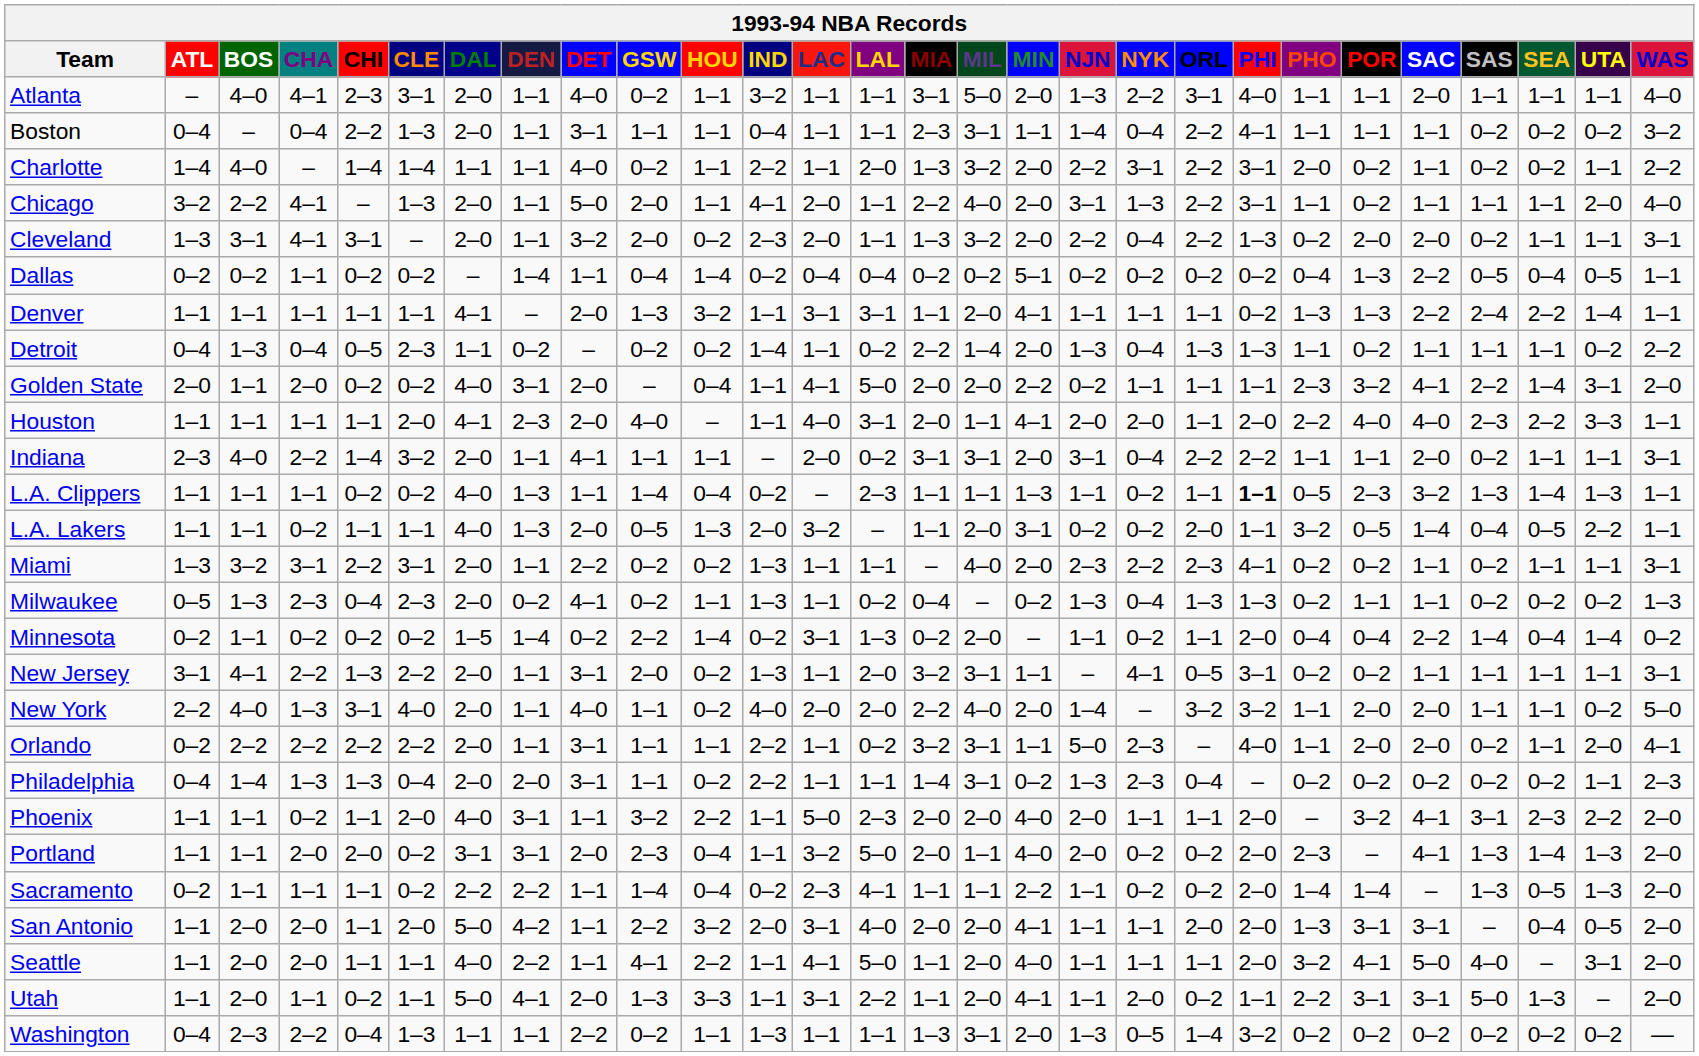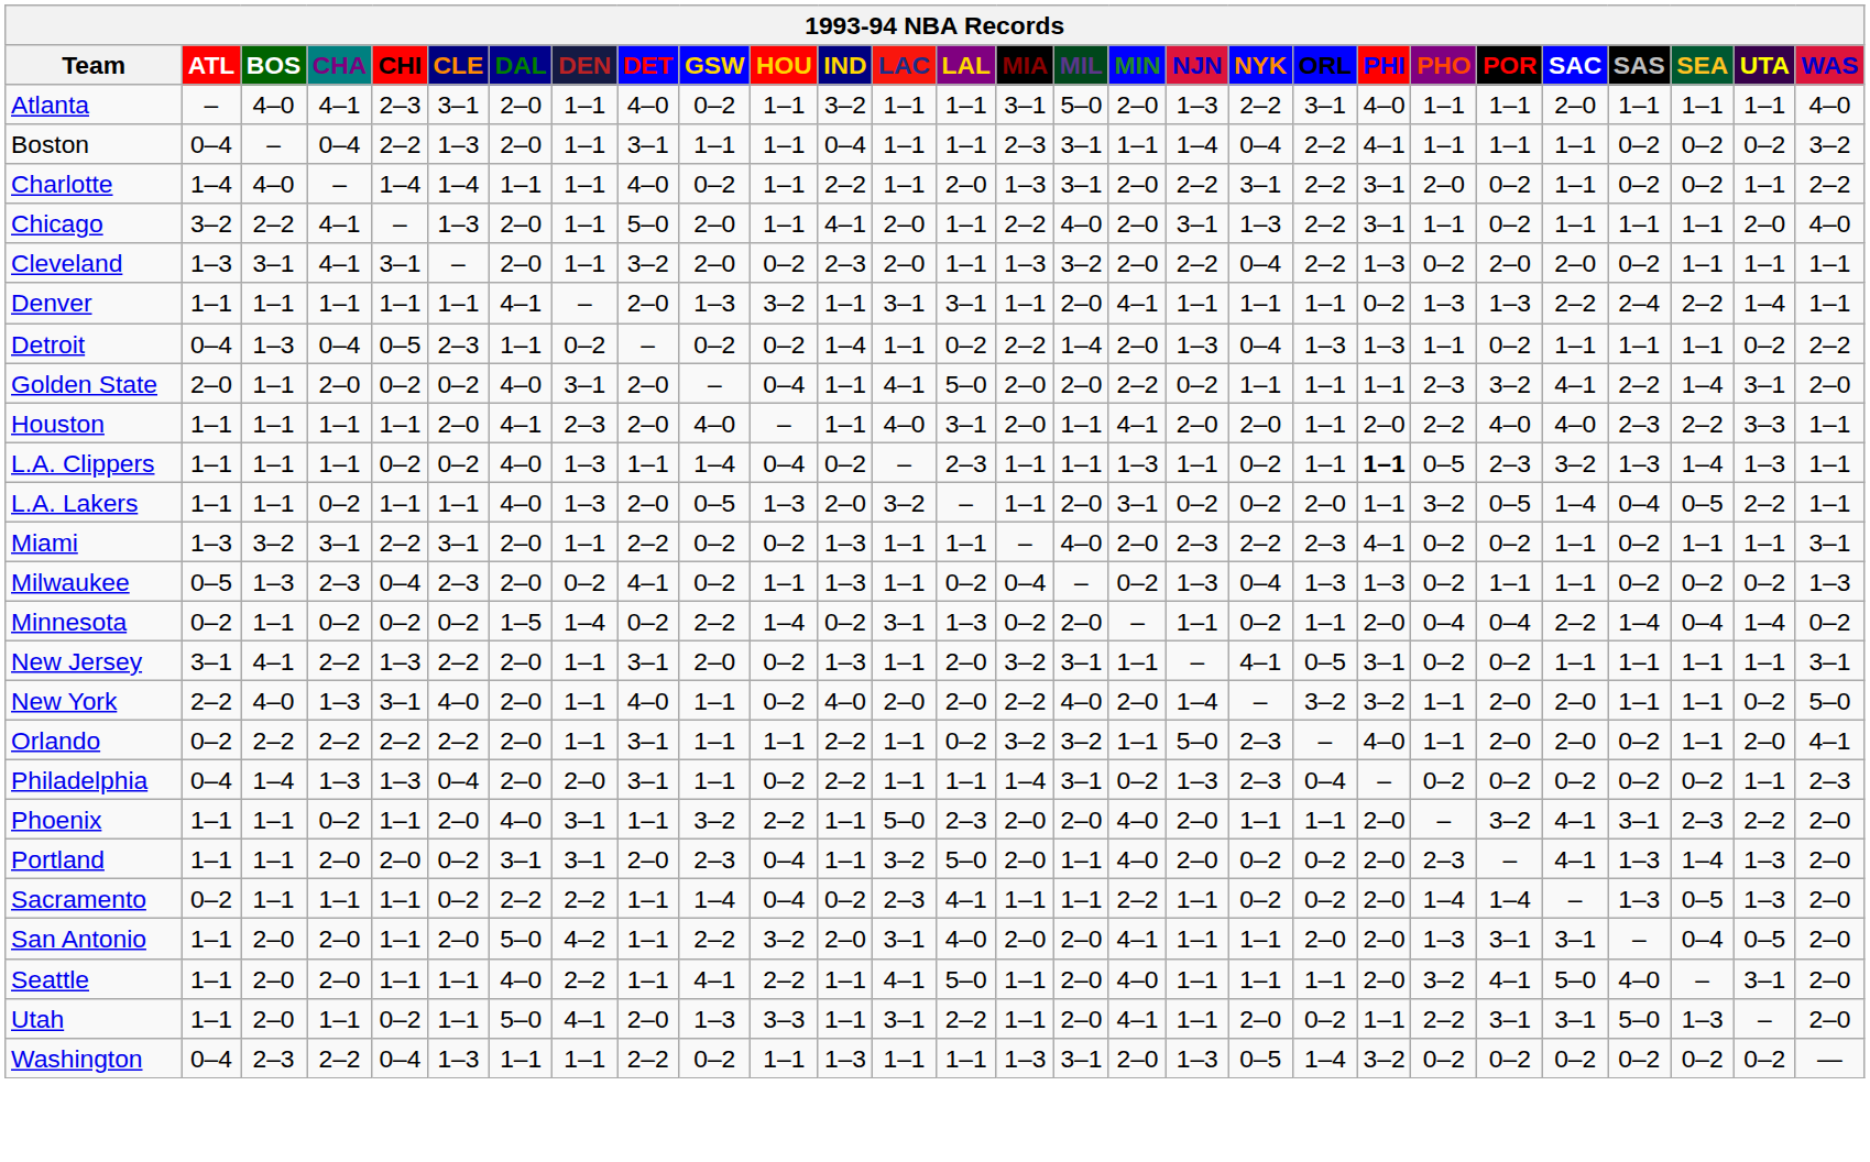 <table class="wikitable" style="font-size:95%; text-align:center;">
 <tr>
 <th colspan=28>1993-94 NBA Records</th>
 </tr>
 <tr>
 <th width=100>Team</th>
 <th style="background:#FF0000;color:#FFFFFF;width=35">ATL</th>
 <th style="background:#006400;color:#FFFFFF;width=35">BOS</th>
 <th style="background:#008080;color:#800080;width=35">CHA</th>
 <th style="background:#FF0000;color:#000000;width=35">CHI</th>
 <th style="background:#000080;color:#FF8C00;width=35">CLE</th>
 <th style="background:#00008B;color:#008000;width=35">DAL</th>
 <th style="background:#141A44;color:#BC2224;width=35">DEN</th>
 <th style="background:#0000FF;color:#FF0000;width=35">DET</th>
 <th style="background:#0000FF;color:#FFD700;width=35">GSW</th>
 <th style="background:#FF0000;color:#FFD700;width=35">HOU</th>
 <th style="background:#000080;color:#FFD700;width=35">IND</th>
 <th style="background:#F9160D;color:#1A2E8B;width=35">LAC</th>
 <th style="background:#800080;color:#FFD700;width=35">LAL</th>
 <th style="background:#000000;color:#8B0000;width=35">MIA</th>
 <th style="background:#00471B;color:#5C378A;width=35">MIL</th>
 <th style="background:#0000FF;color:#228B22;width=35">MIN</th>
 <th style="background:#DC143C;color:#0000CD;width=35">NJN</th>
 <th style="background:#0000FF;color:#FF8C00;width=35">NYK</th>
 <th style="background:#0000FF;color:#000000;width=35">ORL</th>
 <th style="background:#FF0000;color:#0000FF;width=35">PHI</th>
 <th style="background:#800080;color:#FF4500;width=35">PHO</th>
 <th style="background:#000000;color:#FF0000;width=35">POR</th>
 <th style="background:#0000FF;color:#FFFFFF;width=35">SAC</th>
 <th style="background:#000000;color:#C0C0C0;width=35">SAS</th>
 <th style="background:#005831;color:#FFC322;width=35">SEA</th>
 <th style="background:#36004A;color:#FFFF00;width=35">UTA</th>
 <th style="background:#DC143C;color:#0000CD;width=35">WAS</th>
 </tr>
 <tr>
 <td style="text-align:left;"><a href='#'>Atlanta</a></td>
 <td>–</td>
 <td>4–0</td>
 <td>4–1</td>
 <td>2–3</td>
 <td>3–1</td>
 <td>2–0</td>
 <td>1–1</td>
 <td>4–0</td>
 <td>0–2</td>
 <td>1–1</td>
 <td>3–2</td>
 <td>1–1</td>
 <td>1–1</td>
 <td>3–1</td>
 <td>5–0</td>
 <td>2–0</td>
 <td>1–3</td>
 <td>2–2</td>
 <td>3–1</td>
 <td>4–0</td>
 <td>1–1</td>
 <td>1–1</td>
 <td>2–0</td>
 <td>1–1</td>
 <td>1–1</td>
 <td>1–1</td>
 <td>4–0</td>
 </tr>
 <tr>
 <td style="text-align:left;">Boston</td>
 <td>0–4</td>
 <td>–</td>
 <td>0–4</td>
 <td>2–2</td>
 <td>1–3</td>
 <td>2–0</td>
 <td>1–1</td>
 <td>3–1</td>
 <td>1–1</td>
 <td>1–1</td>
 <td>0–4</td>
 <td>1–1</td>
 <td>1–1</td>
 <td>2–3</td>
 <td>3–1</td>
 <td>1–1</td>
 <td>1–4</td>
 <td>0–4</td>
 <td>2–2</td>
 <td>4–1</td>
 <td>1–1</td>
 <td>1–1</td>
 <td>1–1</td>
 <td>0–2</td>
 <td>0–2</td>
 <td>0–2</td>
 <td>3–2</td>
 </tr>
 <tr>
 <td style="text-align:left;"><a href='#'>Charlotte</a></td>
 <td>1–4</td>
 <td>4–0</td>
 <td>–</td>
 <td>1–4</td>
 <td>1–4</td>
 <td>1–1</td>
 <td>1–1</td>
 <td>4–0</td>
 <td>0–2</td>
 <td>1–1</td>
 <td>2–2</td>
 <td>1–1</td>
 <td>2–0</td>
 <td>1–3</td>
-<td>3–2</td>
+<td>3–1</td>
 <td>2–0</td>
 <td>2–2</td>
 <td>3–1</td>
 <td>2–2</td>
 <td>3–1</td>
 <td>2–0</td>
 <td>0–2</td>
 <td>1–1</td>
 <td>0–2</td>
 <td>0–2</td>
 <td>1–1</td>
 <td>2–2</td>
 </tr>
 <tr>
 <td style="text-align:left;"><a href='#'>Chicago</a></td>
 <td>3–2</td>
 <td>2–2</td>
 <td>4–1</td>
 <td>–</td>
 <td>1–3</td>
 <td>2–0</td>
 <td>1–1</td>
 <td>5–0</td>
 <td>2–0</td>
 <td>1–1</td>
 <td>4–1</td>
 <td>2–0</td>
 <td>1–1</td>
 <td>2–2</td>
 <td>4–0</td>
 <td>2–0</td>
 <td>3–1</td>
 <td>1–3</td>
 <td>2–2</td>
 <td>3–1</td>
 <td>1–1</td>
 <td>0–2</td>
 <td>1–1</td>
 <td>1–1</td>
 <td>1–1</td>
 <td>2–0</td>
 <td>4–0</td>
 </tr>
 <tr>
 <td style="text-align:left;"><a href='#'>Cleveland</a></td>
 <td>1–3</td>
 <td>3–1</td>
 <td>4–1</td>
 <td>3–1</td>
 <td>–</td>
 <td>2–0</td>
 <td>1–1</td>
 <td>3–2</td>
 <td>2–0</td>
 <td>0–2</td>
 <td>2–3</td>
 <td>2–0</td>
 <td>1–1</td>
 <td>1–3</td>
 <td>3–2</td>
 <td>2–0</td>
 <td>2–2</td>
 <td>0–4</td>
 <td>2–2</td>
 <td>1–3</td>
 <td>0–2</td>
 <td>2–0</td>
 <td>2–0</td>
 <td>0–2</td>
 <td>1–1</td>
 <td>1–1</td>
-<td>3–1</td>
-</tr>
-<tr>
-<td style="text-align:left;"><a href='#'>Dallas</a></td>
-<td>0–2</td>
-<td>0–2</td>
-<td>1–1</td>
-<td>0–2</td>
-<td>0–2</td>
-<td>–</td>
-<td>1–4</td>
-<td>1–1</td>
-<td>0–4</td>
-<td>1–4</td>
-<td>0–2</td>
-<td>0–4</td>
-<td>0–4</td>
-<td>0–2</td>
-<td>0–2</td>
-<td>5–1</td>
-<td>0–2</td>
-<td>0–2</td>
-<td>0–2</td>
-<td>0–2</td>
-<td>0–4</td>
-<td>1–3</td>
-<td>2–2</td>
-<td>0–5</td>
-<td>0–4</td>
-<td>0–5</td>
 <td>1–1</td>
 </tr>
 <tr>
 <td style="text-align:left;"><a href='#'>Denver</a></td>
 <td>1–1</td>
 <td>1–1</td>
 <td>1–1</td>
 <td>1–1</td>
 <td>1–1</td>
 <td>4–1</td>
 <td>–</td>
 <td>2–0</td>
 <td>1–3</td>
 <td>3–2</td>
 <td>1–1</td>
 <td>3–1</td>
 <td>3–1</td>
 <td>1–1</td>
 <td>2–0</td>
 <td>4–1</td>
 <td>1–1</td>
 <td>1–1</td>
 <td>1–1</td>
 <td>0–2</td>
 <td>1–3</td>
 <td>1–3</td>
 <td>2–2</td>
 <td>2–4</td>
 <td>2–2</td>
 <td>1–4</td>
 <td>1–1</td>
 </tr>
 <tr>
 <td style="text-align:left;"><a href='#'>Detroit</a></td>
 <td>0–4</td>
 <td>1–3</td>
 <td>0–4</td>
 <td>0–5</td>
 <td>2–3</td>
 <td>1–1</td>
 <td>0–2</td>
 <td>–</td>
 <td>0–2</td>
 <td>0–2</td>
 <td>1–4</td>
 <td>1–1</td>
 <td>0–2</td>
 <td>2–2</td>
 <td>1–4</td>
 <td>2–0</td>
 <td>1–3</td>
 <td>0–4</td>
 <td>1–3</td>
 <td>1–3</td>
 <td>1–1</td>
 <td>0–2</td>
 <td>1–1</td>
 <td>1–1</td>
 <td>1–1</td>
 <td>0–2</td>
 <td>2–2</td>
 </tr>
 <tr>
 <td style="text-align:left;"><a href='#'>Golden State</a></td>
 <td>2–0</td>
 <td>1–1</td>
 <td>2–0</td>
 <td>0–2</td>
 <td>0–2</td>
 <td>4–0</td>
 <td>3–1</td>
 <td>2–0</td>
 <td>–</td>
 <td>0–4</td>
 <td>1–1</td>
 <td>4–1</td>
 <td>5–0</td>
 <td>2–0</td>
 <td>2–0</td>
 <td>2–2</td>
 <td>0–2</td>
 <td>1–1</td>
 <td>1–1</td>
 <td>1–1</td>
 <td>2–3</td>
 <td>3–2</td>
 <td>4–1</td>
 <td>2–2</td>
 <td>1–4</td>
 <td>3–1</td>
 <td>2–0</td>
 </tr>
 <tr>
 <td style="text-align:left;"><a href='#'>Houston</a></td>
 <td>1–1</td>
 <td>1–1</td>
 <td>1–1</td>
 <td>1–1</td>
 <td>2–0</td>
 <td>4–1</td>
 <td>2–3</td>
 <td>2–0</td>
 <td>4–0</td>
 <td>–</td>
 <td>1–1</td>
 <td>4–0</td>
 <td>3–1</td>
 <td>2–0</td>
 <td>1–1</td>
 <td>4–1</td>
 <td>2–0</td>
 <td>2–0</td>
 <td>1–1</td>
 <td>2–0</td>
 <td>2–2</td>
 <td>4–0</td>
 <td>4–0</td>
 <td>2–3</td>
 <td>2–2</td>
 <td>3–3</td>
 <td>1–1</td>
-</tr>
-<tr>
-<td style="text-align:left;"><a href='#'>Indiana</a></td>
-<td>2–3</td>
-<td>4–0</td>
-<td>2–2</td>
-<td>1–4</td>
-<td>3–2</td>
-<td>2–0</td>
-<td>1–1</td>
-<td>4–1</td>
-<td>1–1</td>
-<td>1–1</td>
-<td>–</td>
-<td>2–0</td>
-<td>0–2</td>
-<td>3–1</td>
-<td>3–1</td>
-<td>2–0</td>
-<td>3–1</td>
-<td>0–4</td>
-<td>2–2</td>
-<td>2–2</td>
-<td>1–1</td>
-<td>1–1</td>
-<td>2–0</td>
-<td>0–2</td>
-<td>1–1</td>
-<td>1–1</td>
-<td>3–1</td>
 </tr>
 <tr>
 <td style="text-align:left;"><a href='#'>L.A. Clippers</a></td>
 <td>1–1</td>
 <td>1–1</td>
 <td>1–1</td>
 <td>0–2</td>
 <td>0–2</td>
 <td>4–0</td>
 <td>1–3</td>
 <td>1–1</td>
 <td>1–4</td>
 <td>0–4</td>
 <td>0–2</td>
 <td>–</td>
 <td>2–3</td>
 <td>1–1</td>
 <td>1–1</td>
 <td>1–3</td>
 <td>1–1</td>
 <td>0–2</td>
 <td>1–1</td>
 <td><strong>1–1</strong></td>
 <td>0–5</td>
 <td>2–3</td>
 <td>3–2</td>
 <td>1–3</td>
 <td>1–4</td>
 <td>1–3</td>
 <td>1–1</td>
 </tr>
 <tr>
 <td style="text-align:left;"><a href='#'>L.A. Lakers</a></td>
 <td>1–1</td>
 <td>1–1</td>
 <td>0–2</td>
 <td>1–1</td>
 <td>1–1</td>
 <td>4–0</td>
 <td>1–3</td>
 <td>2–0</td>
 <td>0–5</td>
 <td>1–3</td>
 <td>2–0</td>
 <td>3–2</td>
 <td>–</td>
 <td>1–1</td>
 <td>2–0</td>
 <td>3–1</td>
 <td>0–2</td>
 <td>0–2</td>
 <td>2–0</td>
 <td>1–1</td>
 <td>3–2</td>
 <td>0–5</td>
 <td>1–4</td>
 <td>0–4</td>
 <td>0–5</td>
 <td>2–2</td>
 <td>1–1</td>
 </tr>
 <tr>
 <td style="text-align:left;"><a href='#'>Miami</a></td>
 <td>1–3</td>
 <td>3–2</td>
 <td>3–1</td>
 <td>2–2</td>
 <td>3–1</td>
 <td>2–0</td>
 <td>1–1</td>
 <td>2–2</td>
 <td>0–2</td>
 <td>0–2</td>
 <td>1–3</td>
 <td>1–1</td>
 <td>1–1</td>
 <td>–</td>
 <td>4–0</td>
 <td>2–0</td>
 <td>2–3</td>
 <td>2–2</td>
 <td>2–3</td>
 <td>4–1</td>
 <td>0–2</td>
 <td>0–2</td>
 <td>1–1</td>
 <td>0–2</td>
 <td>1–1</td>
 <td>1–1</td>
 <td>3–1</td>
 </tr>
 <tr>
 <td style="text-align:left;"><a href='#'>Milwaukee</a></td>
 <td>0–5</td>
 <td>1–3</td>
 <td>2–3</td>
 <td>0–4</td>
 <td>2–3</td>
 <td>2–0</td>
 <td>0–2</td>
 <td>4–1</td>
 <td>0–2</td>
 <td>1–1</td>
 <td>1–3</td>
 <td>1–1</td>
 <td>0–2</td>
 <td>0–4</td>
 <td>–</td>
 <td>0–2</td>
 <td>1–3</td>
 <td>0–4</td>
 <td>1–3</td>
 <td>1–3</td>
 <td>0–2</td>
 <td>1–1</td>
 <td>1–1</td>
 <td>0–2</td>
 <td>0–2</td>
 <td>0–2</td>
 <td>1–3</td>
 </tr>
 <tr>
 <td style="text-align:left;"><a href='#'>Minnesota</a></td>
 <td>0–2</td>
 <td>1–1</td>
 <td>0–2</td>
 <td>0–2</td>
 <td>0–2</td>
 <td>1–5</td>
 <td>1–4</td>
 <td>0–2</td>
 <td>2–2</td>
 <td>1–4</td>
 <td>0–2</td>
 <td>3–1</td>
 <td>1–3</td>
 <td>0–2</td>
 <td>2–0</td>
 <td>–</td>
 <td>1–1</td>
 <td>0–2</td>
 <td>1–1</td>
 <td>2–0</td>
 <td>0–4</td>
 <td>0–4</td>
 <td>2–2</td>
 <td>1–4</td>
 <td>0–4</td>
 <td>1–4</td>
 <td>0–2</td>
 </tr>
 <tr>
 <td style="text-align:left;"><a href='#'>New Jersey</a></td>
 <td>3–1</td>
 <td>4–1</td>
 <td>2–2</td>
 <td>1–3</td>
 <td>2–2</td>
 <td>2–0</td>
 <td>1–1</td>
 <td>3–1</td>
 <td>2–0</td>
 <td>0–2</td>
 <td>1–3</td>
 <td>1–1</td>
 <td>2–0</td>
 <td>3–2</td>
 <td>3–1</td>
 <td>1–1</td>
 <td>–</td>
 <td>4–1</td>
 <td>0–5</td>
 <td>3–1</td>
 <td>0–2</td>
 <td>0–2</td>
 <td>1–1</td>
 <td>1–1</td>
 <td>1–1</td>
 <td>1–1</td>
 <td>3–1</td>
 </tr>
 <tr>
 <td style="text-align:left;"><a href='#'>New York</a></td>
 <td>2–2</td>
 <td>4–0</td>
 <td>1–3</td>
 <td>3–1</td>
 <td>4–0</td>
 <td>2–0</td>
 <td>1–1</td>
 <td>4–0</td>
 <td>1–1</td>
 <td>0–2</td>
 <td>4–0</td>
 <td>2–0</td>
 <td>2–0</td>
 <td>2–2</td>
 <td>4–0</td>
 <td>2–0</td>
 <td>1–4</td>
 <td>–</td>
 <td>3–2</td>
 <td>3–2</td>
 <td>1–1</td>
 <td>2–0</td>
 <td>2–0</td>
 <td>1–1</td>
 <td>1–1</td>
 <td>0–2</td>
 <td>5–0</td>
 </tr>
 <tr>
 <td style="text-align:left;"><a href='#'>Orlando</a></td>
 <td>0–2</td>
 <td>2–2</td>
 <td>2–2</td>
 <td>2–2</td>
 <td>2–2</td>
 <td>2–0</td>
 <td>1–1</td>
 <td>3–1</td>
 <td>1–1</td>
 <td>1–1</td>
 <td>2–2</td>
 <td>1–1</td>
 <td>0–2</td>
 <td>3–2</td>
-<td>3–1</td>
+<td>3–2</td>
 <td>1–1</td>
 <td>5–0</td>
 <td>2–3</td>
 <td>–</td>
 <td>4–0</td>
 <td>1–1</td>
 <td>2–0</td>
 <td>2–0</td>
 <td>0–2</td>
 <td>1–1</td>
 <td>2–0</td>
 <td>4–1</td>
 </tr>
 <tr>
 <td style="text-align:left;"><a href='#'>Philadelphia</a></td>
 <td>0–4</td>
 <td>1–4</td>
 <td>1–3</td>
 <td>1–3</td>
 <td>0–4</td>
 <td>2–0</td>
 <td>2–0</td>
 <td>3–1</td>
 <td>1–1</td>
 <td>0–2</td>
 <td>2–2</td>
 <td>1–1</td>
 <td>1–1</td>
 <td>1–4</td>
 <td>3–1</td>
 <td>0–2</td>
 <td>1–3</td>
 <td>2–3</td>
 <td>0–4</td>
 <td>–</td>
 <td>0–2</td>
 <td>0–2</td>
 <td>0–2</td>
 <td>0–2</td>
 <td>0–2</td>
 <td>1–1</td>
 <td>2–3</td>
 </tr>
 <tr>
 <td style="text-align:left;"><a href='#'>Phoenix</a></td>
 <td>1–1</td>
 <td>1–1</td>
 <td>0–2</td>
 <td>1–1</td>
 <td>2–0</td>
 <td>4–0</td>
 <td>3–1</td>
 <td>1–1</td>
 <td>3–2</td>
 <td>2–2</td>
 <td>1–1</td>
 <td>5–0</td>
 <td>2–3</td>
 <td>2–0</td>
 <td>2–0</td>
 <td>4–0</td>
 <td>2–0</td>
 <td>1–1</td>
 <td>1–1</td>
 <td>2–0</td>
 <td>–</td>
 <td>3–2</td>
 <td>4–1</td>
 <td>3–1</td>
 <td>2–3</td>
 <td>2–2</td>
 <td>2–0</td>
 </tr>
 <tr>
 <td style="text-align:left;"><a href='#'>Portland</a></td>
 <td>1–1</td>
 <td>1–1</td>
 <td>2–0</td>
 <td>2–0</td>
 <td>0–2</td>
 <td>3–1</td>
 <td>3–1</td>
 <td>2–0</td>
 <td>2–3</td>
 <td>0–4</td>
 <td>1–1</td>
 <td>3–2</td>
 <td>5–0</td>
 <td>2–0</td>
 <td>1–1</td>
 <td>4–0</td>
 <td>2–0</td>
 <td>0–2</td>
 <td>0–2</td>
 <td>2–0</td>
 <td>2–3</td>
 <td>–</td>
 <td>4–1</td>
 <td>1–3</td>
 <td>1–4</td>
 <td>1–3</td>
 <td>2–0</td>
 </tr>
 <tr>
 <td style="text-align:left;"><a href='#'>Sacramento</a></td>
 <td>0–2</td>
 <td>1–1</td>
 <td>1–1</td>
 <td>1–1</td>
 <td>0–2</td>
 <td>2–2</td>
 <td>2–2</td>
 <td>1–1</td>
 <td>1–4</td>
 <td>0–4</td>
 <td>0–2</td>
 <td>2–3</td>
 <td>4–1</td>
 <td>1–1</td>
 <td>1–1</td>
 <td>2–2</td>
 <td>1–1</td>
 <td>0–2</td>
 <td>0–2</td>
 <td>2–0</td>
 <td>1–4</td>
 <td>1–4</td>
 <td>–</td>
 <td>1–3</td>
 <td>0–5</td>
 <td>1–3</td>
 <td>2–0</td>
 </tr>
 <tr>
 <td style="text-align:left;"><a href='#'>San Antonio</a></td>
 <td>1–1</td>
 <td>2–0</td>
 <td>2–0</td>
 <td>1–1</td>
 <td>2–0</td>
 <td>5–0</td>
 <td>4–2</td>
 <td>1–1</td>
 <td>2–2</td>
 <td>3–2</td>
 <td>2–0</td>
 <td>3–1</td>
 <td>4–0</td>
 <td>2–0</td>
 <td>2–0</td>
 <td>4–1</td>
 <td>1–1</td>
 <td>1–1</td>
 <td>2–0</td>
 <td>2–0</td>
 <td>1–3</td>
 <td>3–1</td>
 <td>3–1</td>
 <td>–</td>
 <td>0–4</td>
 <td>0–5</td>
 <td>2–0</td>
 </tr>
 <tr>
 <td style="text-align:left;"><a href='#'>Seattle</a></td>
 <td>1–1</td>
 <td>2–0</td>
 <td>2–0</td>
 <td>1–1</td>
 <td>1–1</td>
 <td>4–0</td>
 <td>2–2</td>
 <td>1–1</td>
 <td>4–1</td>
 <td>2–2</td>
 <td>1–1</td>
 <td>4–1</td>
 <td>5–0</td>
 <td>1–1</td>
 <td>2–0</td>
 <td>4–0</td>
 <td>1–1</td>
 <td>1–1</td>
 <td>1–1</td>
 <td>2–0</td>
 <td>3–2</td>
 <td>4–1</td>
 <td>5–0</td>
 <td>4–0</td>
 <td>–</td>
 <td>3–1</td>
 <td>2–0</td>
 </tr>
 <tr>
 <td style="text-align:left;"><a href='#'>Utah</a></td>
 <td>1–1</td>
 <td>2–0</td>
 <td>1–1</td>
 <td>0–2</td>
 <td>1–1</td>
 <td>5–0</td>
 <td>4–1</td>
 <td>2–0</td>
 <td>1–3</td>
 <td>3–3</td>
 <td>1–1</td>
 <td>3–1</td>
 <td>2–2</td>
 <td>1–1</td>
 <td>2–0</td>
 <td>4–1</td>
 <td>1–1</td>
 <td>2–0</td>
 <td>0–2</td>
 <td>1–1</td>
 <td>2–2</td>
 <td>3–1</td>
 <td>3–1</td>
 <td>5–0</td>
 <td>1–3</td>
 <td>–</td>
 <td>2–0</td>
 </tr>
 <tr>
 <td style="text-align:left;"><a href='#'>Washington</a></td>
 <td>0–4</td>
 <td>2–3</td>
 <td>2–2</td>
 <td>0–4</td>
 <td>1–3</td>
 <td>1–1</td>
 <td>1–1</td>
 <td>2–2</td>
 <td>0–2</td>
 <td>1–1</td>
 <td>1–3</td>
 <td>1–1</td>
 <td>1–1</td>
 <td>1–3</td>
 <td>3–1</td>
 <td>2–0</td>
 <td>1–3</td>
 <td>0–5</td>
 <td>1–4</td>
 <td>3–2</td>
 <td>0–2</td>
 <td>0–2</td>
 <td>0–2</td>
 <td>0–2</td>
 <td>0–2</td>
 <td>0–2</td>
 <td>—</td>
 </tr>
 </table>
